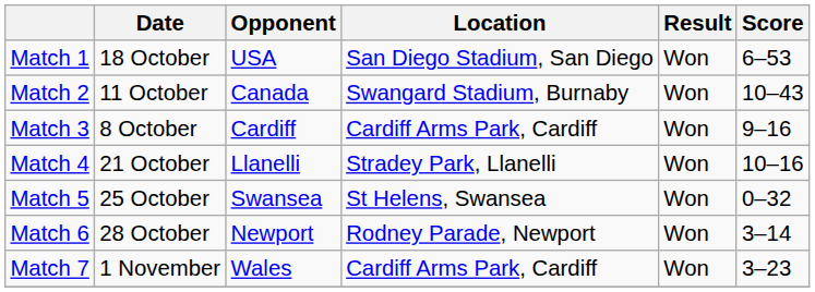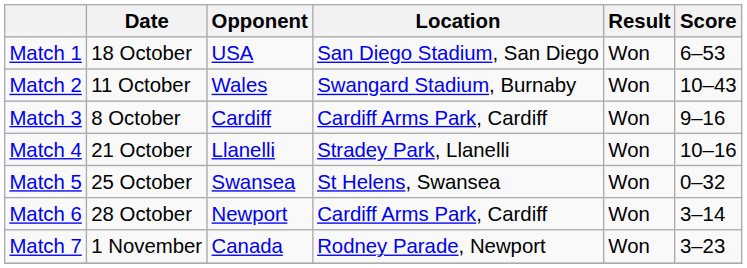 <table class="wikitable" style="font-size: 95%;">
 <tr>
 <th></th>
 <th>Date</th>
 <th>Opponent</th>
 <th>Location</th>
 <th>Result</th>
 <th>Score</th>
 </tr>
 <tr>
 <td><a href='#'>Match 1</a></td>
 <td>18 October</td>
 <td><a href='#'>USA</a></td>
 <td><a href='#'>San Diego Stadium</a>, San Diego</td>
 <td>Won</td>
 <td>6–53</td>
 </tr>
 <tr>
 <td><a href='#'>Match 2</a></td>
 <td>11 October</td>
-<td><a href='#'>Canada</a></td>
+<td><a href='#'>Wales</a></td>
 <td><a href='#'>Swangard Stadium</a>, Burnaby</td>
 <td>Won</td>
 <td>10–43</td>
 </tr>
 <tr>
 <td><a href='#'>Match 3</a></td>
 <td>8 October</td>
 <td><a href='#'>Cardiff</a></td>
 <td><a href='#'>Cardiff Arms Park</a>, Cardiff</td>
 <td>Won</td>
 <td>9–16</td>
 </tr>
 <tr>
 <td><a href='#'>Match 4</a></td>
 <td>21 October</td>
 <td><a href='#'>Llanelli</a></td>
 <td><a href='#'>Stradey Park</a>, Llanelli</td>
 <td>Won</td>
 <td>10–16</td>
 </tr>
 <tr>
 <td><a href='#'>Match 5</a></td>
 <td>25 October</td>
 <td><a href='#'>Swansea</a></td>
 <td><a href='#'>St Helens</a>, Swansea</td>
 <td>Won</td>
 <td>0–32</td>
 </tr>
 <tr>
 <td><a href='#'>Match 6</a></td>
 <td>28 October</td>
 <td><a href='#'>Newport</a></td>
-<td><a href='#'>Rodney Parade</a>, Newport</td>
+<td><a href='#'>Cardiff Arms Park</a>, Cardiff</td>
 <td>Won</td>
 <td>3–14</td>
 </tr>
 <tr>
 <td><a href='#'>Match 7</a></td>
 <td>1 November</td>
-<td><a href='#'>Wales</a></td>
-<td><a href='#'>Cardiff Arms Park</a>, Cardiff</td>
+<td><a href='#'>Canada</a></td>
+<td><a href='#'>Rodney Parade</a>, Newport</td>
 <td>Won</td>
 <td>3–23</td>
 </tr>
 <tr>
 </tr>
 </table>
